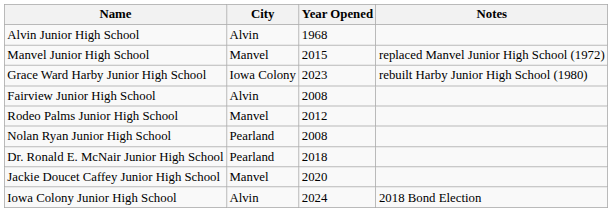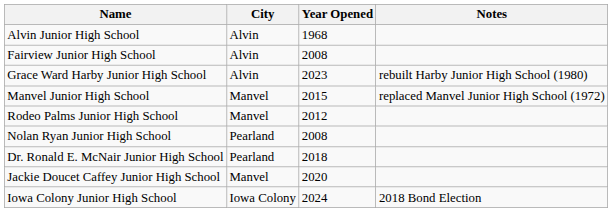 <table class="wikitable sortable" align="left" style="margin:auto;">
 <tr>
 <th>Name</th>
 <th>City</th>
 <th>Year Opened</th>
 <th>Notes</th>
 </tr>
 <tr>
 <td>Alvin Junior High School</td>
 <td>Alvin</td>
 <td>1968</td>
 <td></td>
 </tr>
 <tr>
+<td>Fairview Junior High School</td>
+<td>Alvin</td>
+<td>2008</td>
+<td></td>
+</tr>
+<tr>
+<td>Grace Ward Harby Junior High School</td>
+<td>Alvin</td>
+<td>2023</td>
+<td>rebuilt Harby Junior High School (1980)</td>
+</tr>
+<tr>
 <td>Manvel Junior High School</td>
 <td>Manvel</td>
 <td>2015</td>
 <td>replaced Manvel Junior High School (1972)</td>
-</tr>
-<tr>
-<td>Grace Ward Harby Junior High School</td>
-<td>Iowa Colony</td>
-<td>2023</td>
-<td>rebuilt Harby Junior High School (1980)</td>
-</tr>
-<tr>
-<td>Fairview Junior High School</td>
-<td>Alvin</td>
-<td>2008</td>
-<td></td>
 </tr>
 <tr>
 <td>Rodeo Palms Junior High School</td>
 <td>Manvel</td>
 <td>2012</td>
 <td></td>
 </tr>
 <tr>
 <td>Nolan Ryan Junior High School</td>
 <td>Pearland</td>
 <td>2008</td>
 <td></td>
 </tr>
 <tr>
 <td>Dr. Ronald E. McNair Junior High School</td>
 <td>Pearland</td>
 <td>2018</td>
 <td></td>
 </tr>
 <tr>
 <td>Jackie Doucet Caffey Junior High School</td>
 <td>Manvel</td>
 <td>2020</td>
 <td></td>
 </tr>
 <tr>
 <td>Iowa Colony Junior High School</td>
-<td>Alvin</td>
+<td>Iowa Colony</td>
 <td>2024</td>
 <td>2018 Bond Election</td>
 </tr>
 </table>
